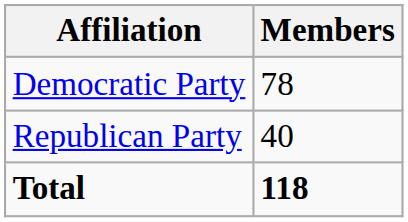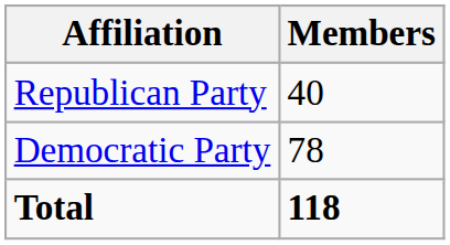 <table class="wikitable">
 <tr>
 <th>Affiliation</th>
 <th>Members</th>
 </tr>
 <tr>
+<td><a href='#'>Republican Party</a></td>
+<td>40</td>
+</tr>
+<tr>
 <td><a href='#'>Democratic Party</a></td>
 <td>78</td>
-</tr>
-<tr>
-<td><a href='#'>Republican Party</a></td>
-<td>40</td>
 </tr>
 <tr>
 <td><strong>Total</strong></td>
 <td><strong>118</strong></td>
 </tr>
 </table>
